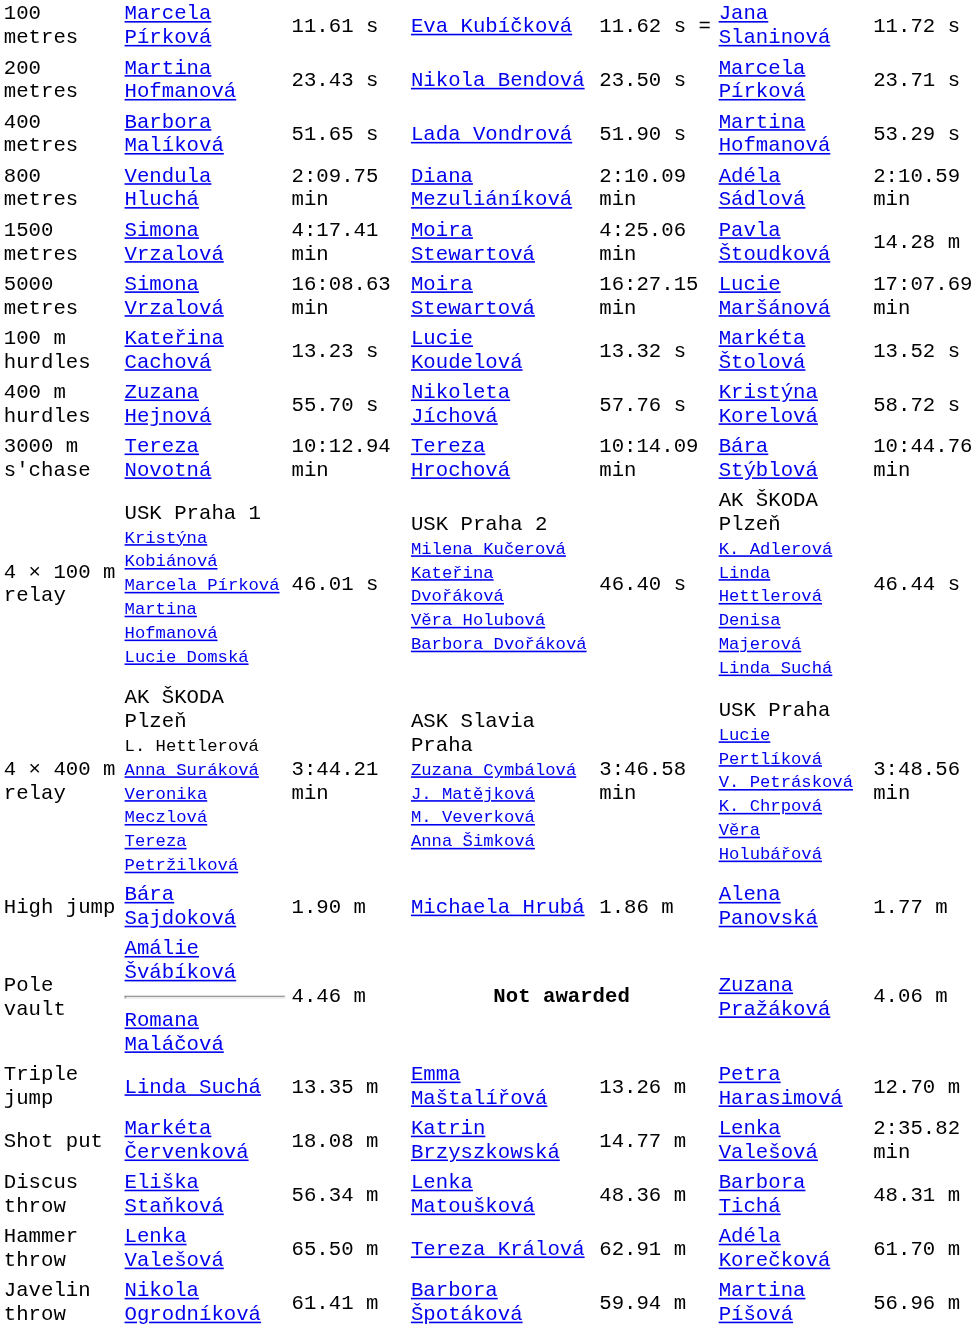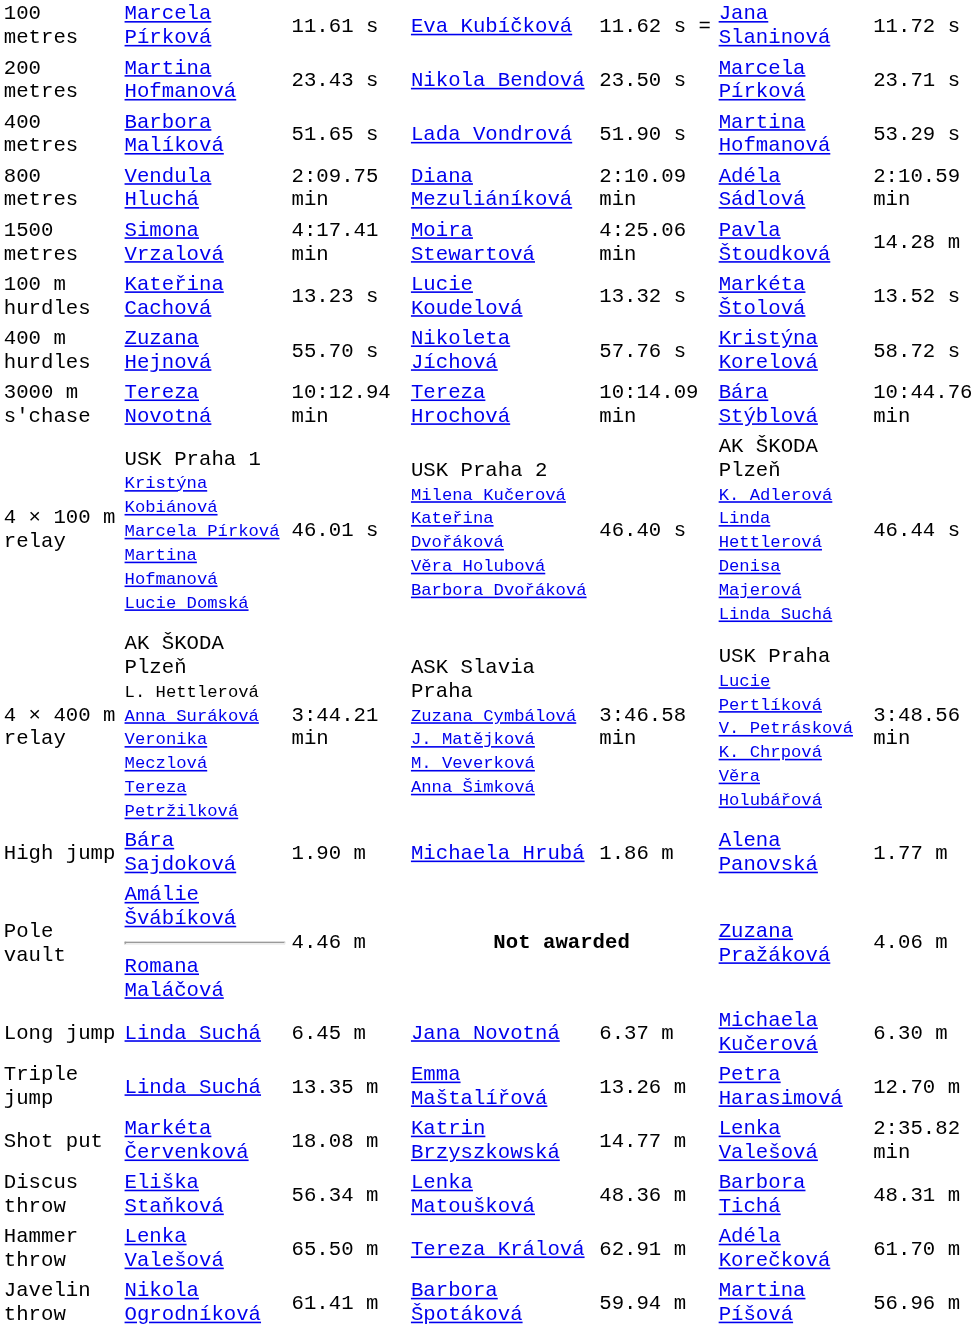 <table>
 <tr>
 </tr>
 <tr>
 <td>100 metres</td>
 <td><a href='#'>Marcela Pírková</a></td>
 <td>11.61 s </td>
 <td><a href='#'>Eva Kubíčková</a></td>
 <td>11.62 s =</td>
 <td><a href='#'>Jana Slaninová</a></td>
 <td>11.72 s</td>
 </tr>
 <tr>
 <td>200 metres</td>
 <td><a href='#'>Martina Hofmanová</a></td>
 <td>23.43 s </td>
 <td><a href='#'>Nikola Bendová</a></td>
 <td>23.50 s </td>
 <td><a href='#'>Marcela Pírková</a></td>
 <td>23.71 s</td>
 </tr>
 <tr>
 <td>400 metres</td>
 <td><a href='#'>Barbora Malíková</a></td>
 <td>51.65 s </td>
 <td><a href='#'>Lada Vondrová</a></td>
 <td>51.90 s</td>
 <td><a href='#'>Martina Hofmanová</a></td>
 <td>53.29 s </td>
 </tr>
 <tr>
 <td>800 metres</td>
 <td><a href='#'>Vendula Hluchá</a></td>
 <td>2:09.75 min</td>
 <td><a href='#'>Diana Mezuliáníková</a></td>
 <td>2:10.09 min</td>
 <td><a href='#'>Adéla Sádlová</a></td>
 <td>2:10.59 min</td>
 </tr>
 <tr>
 <td>1500 metres</td>
 <td><a href='#'>Simona Vrzalová</a></td>
 <td>4:17.41 min</td>
 <td><a href='#'>Moira Stewartová</a></td>
 <td>4:25.06 min </td>
 <td><a href='#'>Pavla Štoudková</a></td>
 <td>14.28 m</td>
-</tr>
-<tr>
-<td>5000 metres</td>
-<td><a href='#'>Simona Vrzalová</a></td>
-<td>16:08.63 min</td>
-<td><a href='#'>Moira Stewartová</a></td>
-<td>16:27.15 min </td>
-<td><a href='#'>Lucie Maršánová</a></td>
-<td>17:07.69 min </td>
 </tr>
 <tr>
 <td>100 m hurdles</td>
 <td><a href='#'>Kateřina Cachová</a></td>
 <td>13.23 s</td>
 <td><a href='#'>Lucie Koudelová</a></td>
 <td>13.32 s </td>
 <td><a href='#'>Markéta Štolová</a></td>
 <td>13.52 s</td>
 </tr>
 <tr>
 <td>400 m hurdles</td>
 <td><a href='#'>Zuzana Hejnová</a></td>
 <td>55.70 s</td>
 <td><a href='#'>Nikoleta Jíchová</a></td>
 <td>57.76 s</td>
 <td><a href='#'>Kristýna Korelová</a></td>
 <td>58.72 s </td>
 </tr>
 <tr>
 <td>3000 m s'chase</td>
 <td><a href='#'>Tereza Novotná</a></td>
 <td>10:12.94 min</td>
 <td><a href='#'>Tereza Hrochová</a></td>
 <td>10:14.09 min </td>
 <td><a href='#'>Bára Stýblová</a></td>
 <td>10:44.76 min </td>
 </tr>
 <tr>
 <td>4 × 100 m relay</td>
 <td>USK Praha 1<br><small><a href='#'>Kristýna Kobiánová</a><br><a href='#'>Marcela Pírková</a><br><a href='#'>Martina Hofmanová</a><br><a href='#'>Lucie Domská</a></small></td>
 <td>46.01 s</td>
 <td>USK Praha 2<br><small><a href='#'>Milena Kučerová</a><br><a href='#'>Kateřina Dvořáková</a><br><a href='#'>Věra Holubová</a><br><a href='#'>Barbora Dvořáková</a></small></td>
 <td>46.40 s</td>
 <td>AK ŠKODA Plzeň<br><small><a href='#'>K. Adlerová</a><br><a href='#'>Linda Hettlerová</a><br><a href='#'>Denisa Majerová</a><br><a href='#'>Linda Suchá</a></small></td>
 <td>46.44 s</td>
 </tr>
 <tr>
 <td>4 × 400 m relay</td>
 <td>AK ŠKODA Plzeň<br><small>L. Hettlerová<br><a href='#'>Anna Suráková</a><br><a href='#'>Veronika Meczlová</a><br><a href='#'>Tereza Petržilková</a></small></td>
 <td>3:44.21 min</td>
 <td>ASK Slavia Praha<br><small><a href='#'>Zuzana Cymbálová</a><br><a href='#'>J. Matějková</a><br><a href='#'>M. Veverková</a><br><a href='#'>Anna Šimková</a></small></td>
 <td>3:46.58 min</td>
 <td>USK Praha<br><small><a href='#'>Lucie Pertlíková</a><br><a href='#'>V. Petrásková</a><br><a href='#'>K. Chrpová</a><br><a href='#'>Věra Holubářová</a></small></td>
 <td>3:48.56 min</td>
 </tr>
 <tr>
 <td>High jump</td>
 <td><a href='#'>Bára Sajdoková</a></td>
 <td>1.90 m</td>
 <td><a href='#'>Michaela Hrubá</a></td>
 <td>1.86 m</td>
 <td><a href='#'>Alena Panovská</a></td>
 <td>1.77 m</td>
 </tr>
 <tr>
 <td>Pole vault</td>
 <td><a href='#'>Amálie Švábíková</a><hr><a href='#'>Romana Maláčová</a></td>
 <td>4.46 m</td>
 <th colspan=2>Not awarded</th>
 <td><a href='#'>Zuzana Pražáková</a></td>
 <td>4.06 m </td>
 </tr>
 <tr>
+<td>Long jump</td>
+<td><a href='#'>Linda Suchá</a></td>
+<td>6.45 m</td>
+<td><a href='#'>Jana Novotná</a></td>
+<td>6.37 m </td>
+<td><a href='#'>Michaela Kučerová</a></td>
+<td>6.30 m</td>
+</tr>
+<tr>
 <td>Triple jump</td>
 <td><a href='#'>Linda Suchá</a></td>
 <td>13.35 m</td>
 <td><a href='#'>Emma Maštalířová</a></td>
 <td>13.26 m </td>
 <td><a href='#'>Petra Harasimová</a></td>
 <td>12.70 m</td>
 </tr>
 <tr>
 <td>Shot put</td>
 <td><a href='#'>Markéta Červenková</a></td>
 <td>18.08 m</td>
 <td><a href='#'>Katrin Brzyszkowská</a></td>
 <td>14.77 m</td>
 <td><a href='#'>Lenka Valešová</a></td>
 <td>2:35.82 min </td>
 </tr>
 <tr>
 <td>Discus throw</td>
 <td><a href='#'>Eliška Staňková</a></td>
 <td>56.34 m</td>
 <td><a href='#'>Lenka Matoušková</a></td>
 <td>48.36 m </td>
 <td><a href='#'>Barbora Tichá</a></td>
 <td>48.31 m</td>
 </tr>
 <tr>
 <td>Hammer throw</td>
 <td><a href='#'>Lenka Valešová</a></td>
 <td>65.50 m</td>
 <td><a href='#'>Tereza Králová</a></td>
 <td>62.91 m </td>
 <td><a href='#'>Adéla Korečková</a></td>
 <td>61.70 m </td>
 </tr>
 <tr>
 <td>Javelin throw</td>
 <td><a href='#'>Nikola Ogrodníková</a></td>
 <td>61.41 m</td>
 <td><a href='#'>Barbora Špotáková</a></td>
 <td>59.94 m</td>
 <td><a href='#'>Martina Píšová</a></td>
 <td>56.96 m </td>
 </tr>
 </table>
